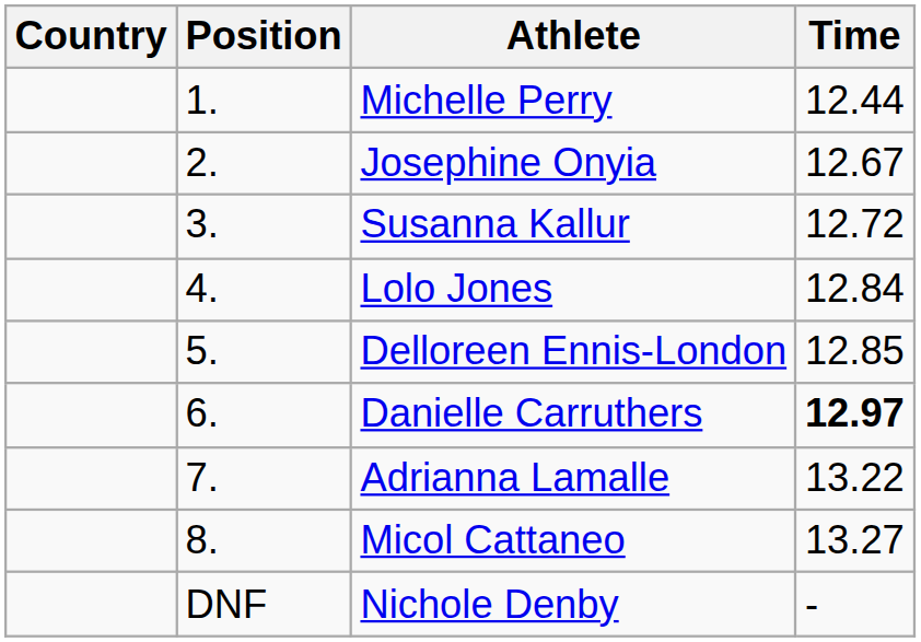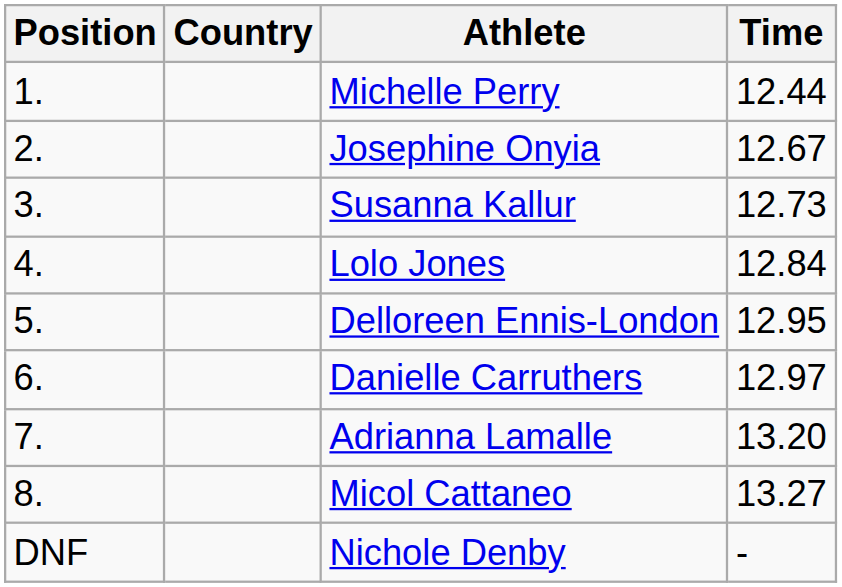 <table class="wikitable">
 <tr>
+<th>Position</th>
 <th>Country</th>
-<th>Position</th>
 <th>Athlete</th>
 <th>Time</th>
 </tr>
 <tr>
+<td>1.</td>
 <td></td>
-<td>1.</td>
 <td><a href='#'>Michelle Perry</a></td>
 <td>12.44</td>
 </tr>
 <tr>
+<td>2.</td>
 <td></td>
-<td>2.</td>
 <td><a href='#'>Josephine Onyia</a></td>
 <td>12.67</td>
 </tr>
 <tr>
+<td>3.</td>
 <td></td>
-<td>3.</td>
 <td><a href='#'>Susanna Kallur</a></td>
-<td>12.72</td>
+<td>12.73</td>
 </tr>
 <tr>
+<td>4.</td>
 <td></td>
-<td>4.</td>
 <td><a href='#'>Lolo Jones</a></td>
 <td>12.84</td>
 </tr>
 <tr>
+<td>5.</td>
 <td></td>
-<td>5.</td>
 <td><a href='#'>Delloreen Ennis-London</a></td>
-<td>12.85</td>
+<td>12.95</td>
 </tr>
 <tr>
+<td>6.</td>
 <td></td>
-<td>6.</td>
 <td><a href='#'>Danielle Carruthers</a></td>
-<td><strong>12.97</strong></td>
+<td>12.97</td>
 </tr>
 <tr>
+<td>7.</td>
 <td></td>
-<td>7.</td>
 <td><a href='#'>Adrianna Lamalle</a></td>
-<td>13.22</td>
+<td>13.20</td>
 </tr>
 <tr>
+<td>8.</td>
 <td></td>
-<td>8.</td>
 <td><a href='#'>Micol Cattaneo</a></td>
 <td>13.27</td>
 </tr>
 <tr>
+<td>DNF</td>
 <td></td>
-<td>DNF</td>
 <td><a href='#'>Nichole Denby</a></td>
 <td>-</td>
 </tr>
 </table>
